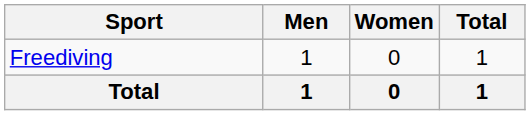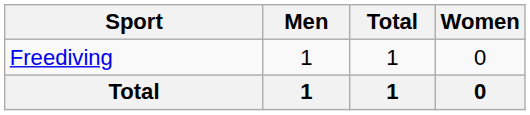 <table class="wikitable sortable" style="text-align:center;">
 <tr>
 <th width=180>Sport</th>
 <th width=55>Men</th>
+<th width=55>Total</th>
 <th width=55>Women</th>
-<th width=55>Total</th>
 </tr>
 <tr>
 <td align=left><a href='#'>Freediving</a></td>
 <td>1</td>
+<td>1</td>
 <td>0</td>
-<td>1</td>
 </tr>
 <tr>
 <th>Total</th>
 <th>1</th>
+<th>1</th>
 <th>0</th>
-<th>1</th>
 </tr>
 </table>
